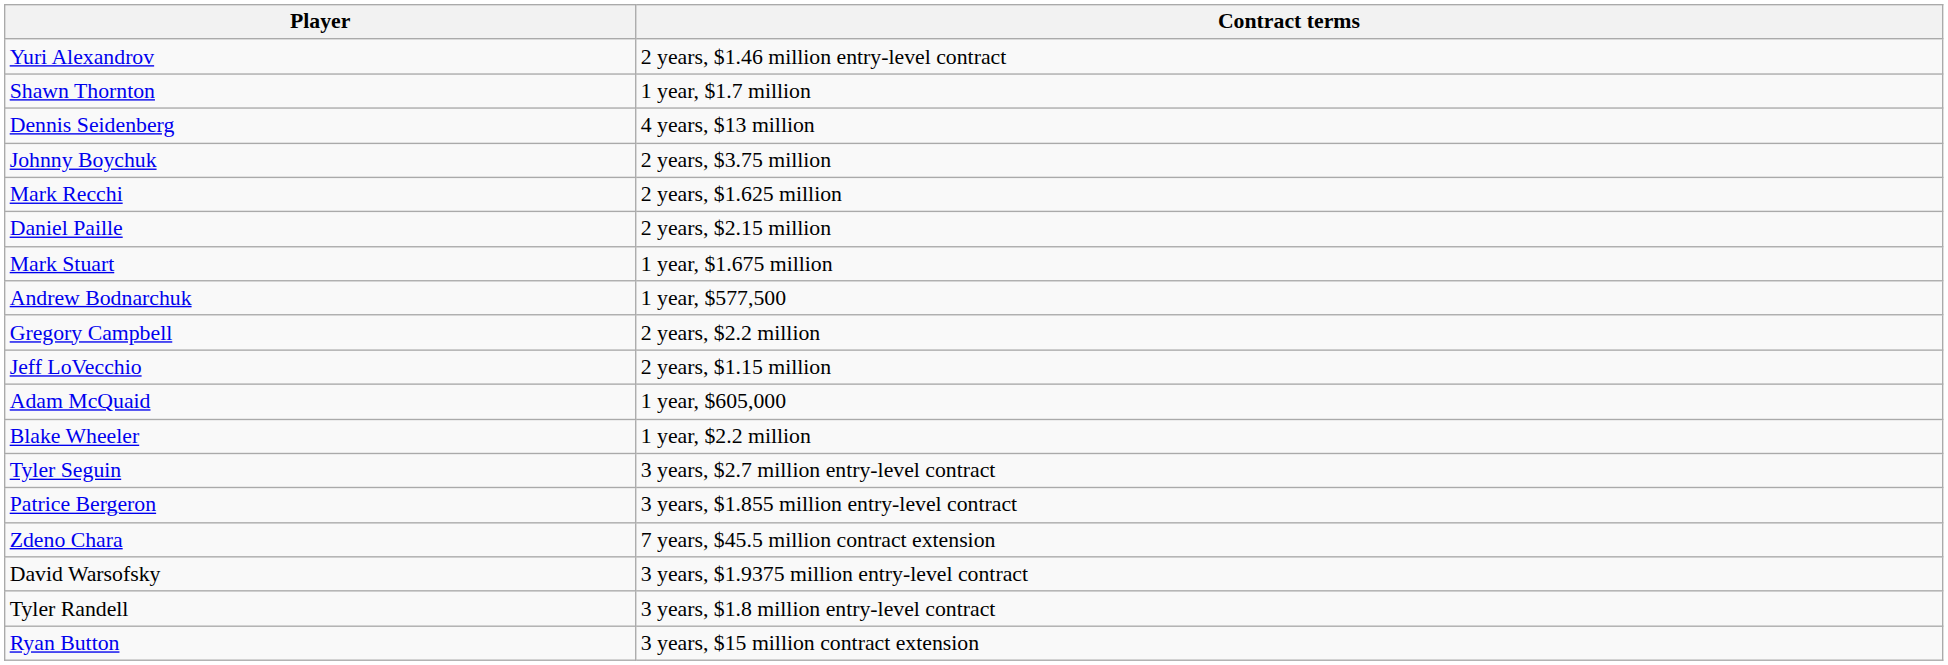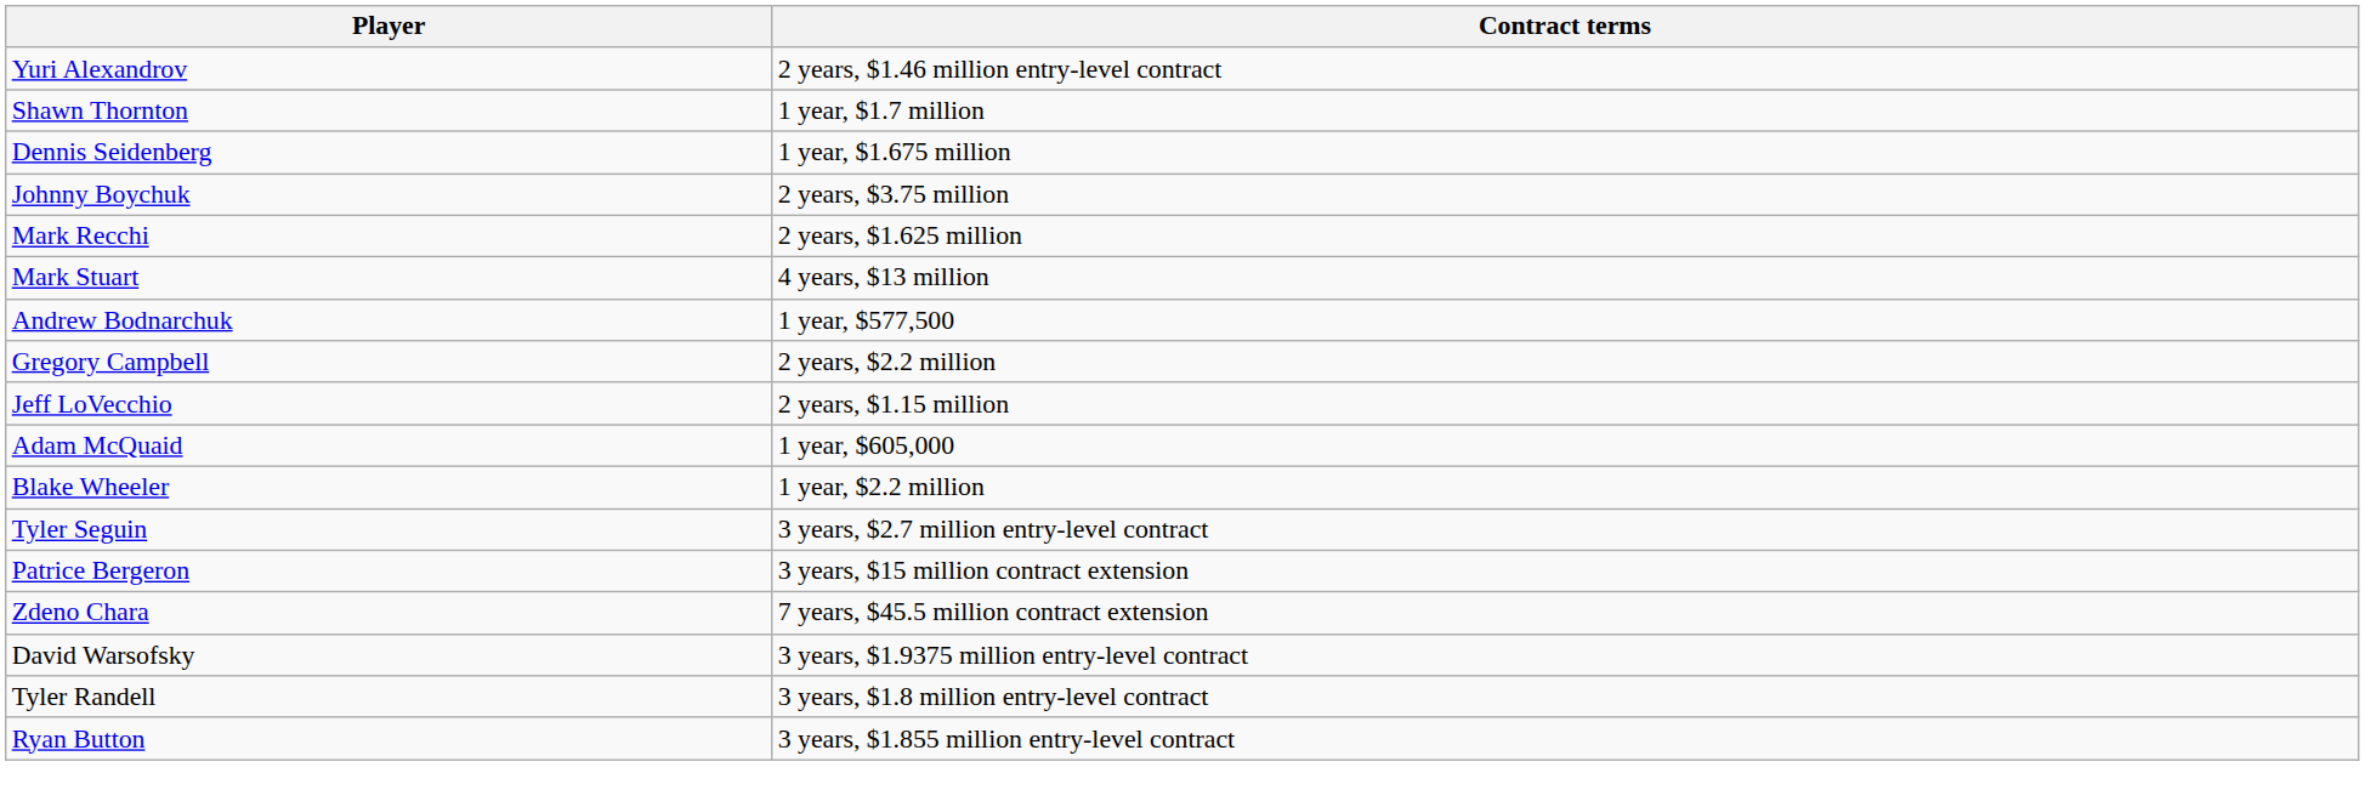 <table class="wikitable" width=90%>
 <tr>
 <th>Player</th>
 <th>Contract terms</th>
 </tr>
 <tr>
 <td><a href='#'>Yuri Alexandrov</a></td>
 <td>2 years, $1.46 million entry-level contract</td>
 </tr>
 <tr>
 <td><a href='#'>Shawn Thornton</a></td>
 <td>1 year, $1.7 million</td>
 </tr>
 <tr>
 <td><a href='#'>Dennis Seidenberg</a></td>
-<td>4 years, $13 million</td>
+<td>1 year, $1.675 million</td>
 </tr>
 <tr>
 <td><a href='#'>Johnny Boychuk</a></td>
 <td>2 years, $3.75 million</td>
 </tr>
 <tr>
 <td><a href='#'>Mark Recchi</a></td>
 <td>2 years, $1.625 million</td>
 </tr>
 <tr>
-<td><a href='#'>Daniel Paille</a></td>
-<td>2 years, $2.15 million</td>
-</tr>
-<tr>
 <td><a href='#'>Mark Stuart</a></td>
-<td>1 year, $1.675 million</td>
+<td>4 years, $13 million</td>
 </tr>
 <tr>
 <td><a href='#'>Andrew Bodnarchuk</a></td>
 <td>1 year, $577,500</td>
 </tr>
 <tr>
 <td><a href='#'>Gregory Campbell</a></td>
 <td>2 years, $2.2 million</td>
 </tr>
 <tr>
 <td><a href='#'>Jeff LoVecchio</a></td>
 <td>2 years, $1.15 million</td>
 </tr>
 <tr>
 <td><a href='#'>Adam McQuaid</a></td>
 <td>1 year, $605,000</td>
 </tr>
 <tr>
 <td><a href='#'>Blake Wheeler</a></td>
 <td>1 year, $2.2 million</td>
 </tr>
 <tr>
 <td><a href='#'>Tyler Seguin</a></td>
 <td>3 years, $2.7 million entry-level contract</td>
 </tr>
 <tr>
 <td><a href='#'>Patrice Bergeron</a></td>
-<td>3 years, $1.855 million entry-level contract</td>
+<td>3 years, $15 million contract extension</td>
 </tr>
 <tr>
 <td><a href='#'>Zdeno Chara</a></td>
 <td>7 years, $45.5 million contract extension</td>
 </tr>
 <tr>
 <td>David Warsofsky</td>
 <td>3 years, $1.9375 million entry-level contract</td>
 </tr>
 <tr>
 <td>Tyler Randell</td>
 <td>3 years, $1.8 million entry-level contract</td>
 </tr>
 <tr>
 <td><a href='#'>Ryan Button</a></td>
-<td>3 years, $15 million contract extension</td>
+<td>3 years, $1.855 million entry-level contract</td>
 </tr>
 </table>
